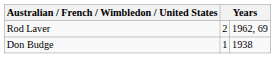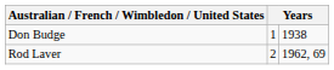 <table class="wikitable">
 <tr>
 <th>Australian / French / Wimbledon / United States</th>
 <th colspan=2>Years</th>
 </tr>
 <tr>
+<td> Don Budge</td>
+<td>1</td>
+<td>1938</td>
+</tr>
+<tr>
 <td> Rod Laver</td>
 <td>2</td>
 <td>1962, 69</td>
 </tr>
-<tr>
-<td> Don Budge</td>
-<td>1</td>
-<td>1938</td>
-</tr>
 </table>
